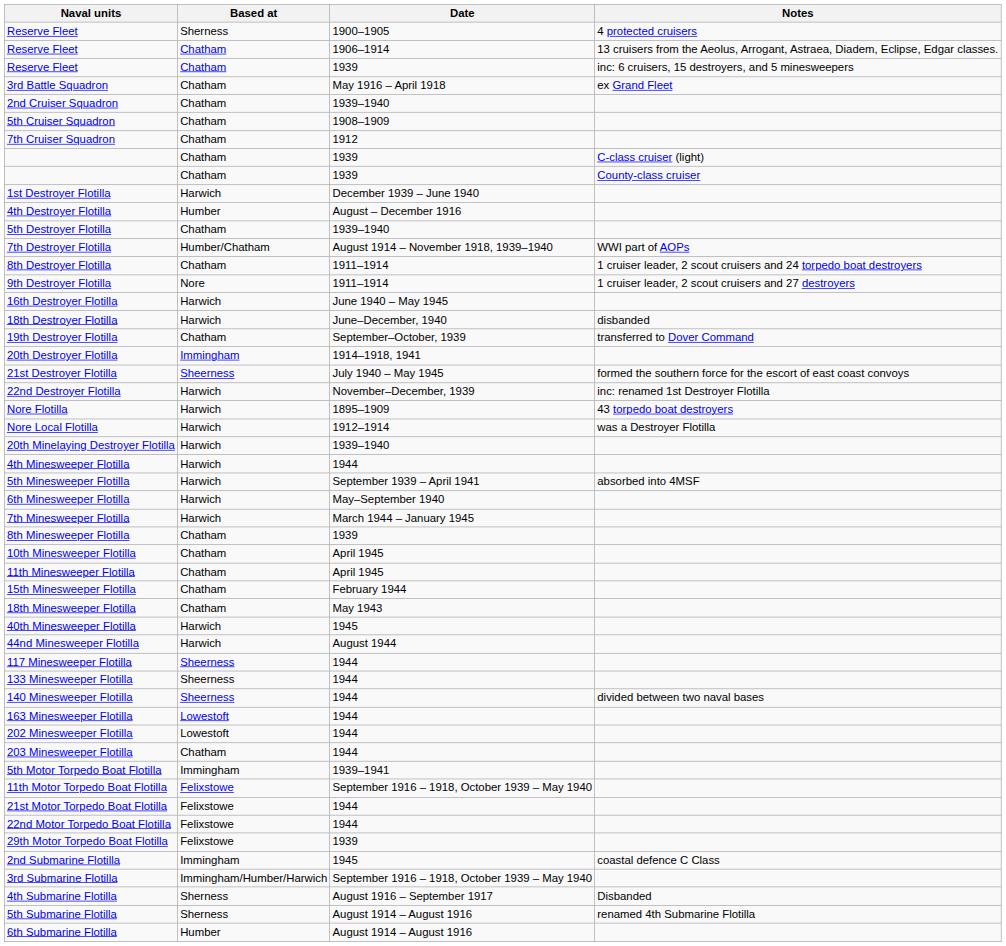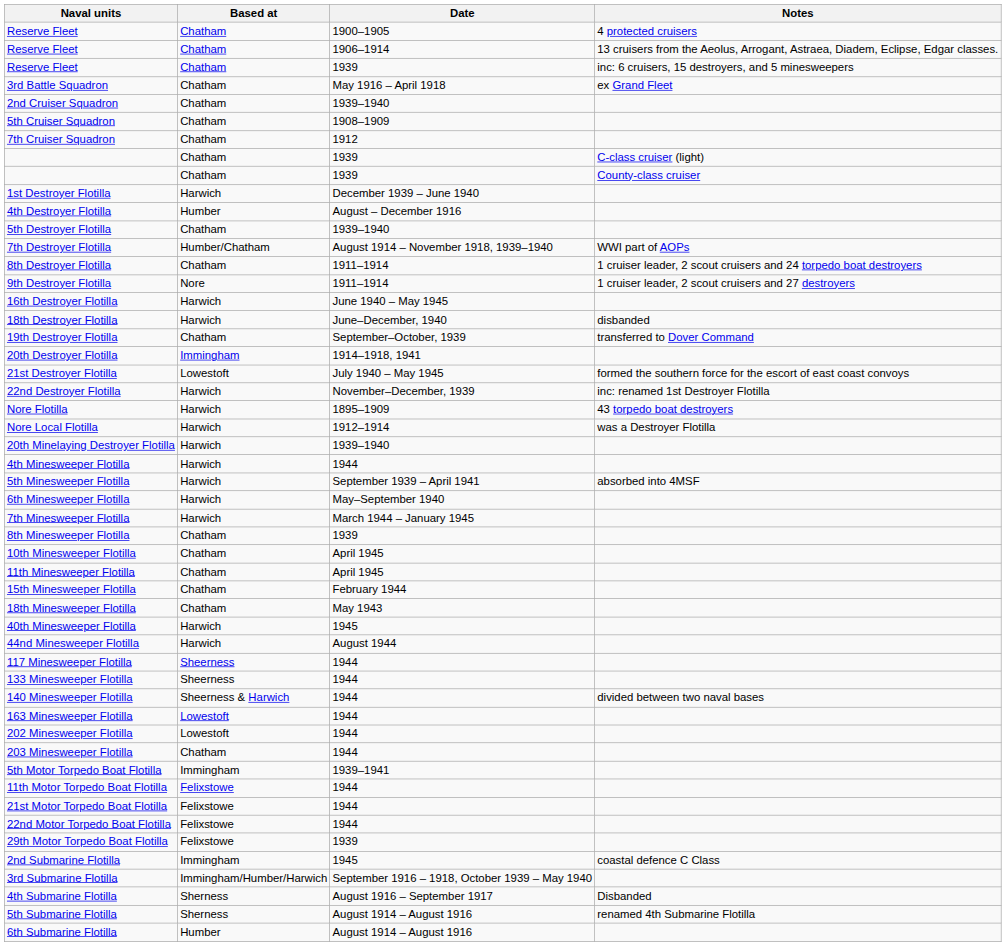 <table class="wikitable sortable">
 <tr>
 <th>Naval units</th>
 <th>Based at</th>
 <th>Date</th>
 <th>Notes</th>
 </tr>
 <tr>
 <td><a href='#'>Reserve Fleet</a></td>
-<td>Sherness</td>
+<td><a href='#'>Chatham</a></td>
 <td>1900–1905</td>
 <td>4 <a href='#'>protected cruisers</a></td>
 </tr>
 <tr>
 <td><a href='#'>Reserve Fleet</a></td>
 <td><a href='#'>Chatham</a></td>
 <td>1906–1914</td>
 <td>13 cruisers from the Aeolus, Arrogant, Astraea, Diadem, Eclipse, Edgar classes.</td>
 </tr>
 <tr>
 <td><a href='#'>Reserve Fleet</a></td>
 <td><a href='#'>Chatham</a></td>
 <td>1939</td>
 <td>inc: 6 cruisers, 15 destroyers, and 5 minesweepers</td>
 </tr>
 <tr>
 <td><a href='#'>3rd Battle Squadron</a></td>
 <td>Chatham</td>
 <td>May 1916 – April 1918</td>
 <td>ex <a href='#'>Grand Fleet</a></td>
 </tr>
 <tr>
 <td><a href='#'>2nd Cruiser Squadron</a></td>
 <td>Chatham</td>
 <td>1939–1940</td>
 <td></td>
 </tr>
 <tr>
 <td><a href='#'>5th Cruiser Squadron</a></td>
 <td>Chatham</td>
 <td>1908–1909</td>
 <td></td>
 </tr>
 <tr>
 <td><a href='#'>7th Cruiser Squadron</a></td>
 <td>Chatham</td>
 <td>1912</td>
 <td></td>
 </tr>
 <tr>
 <td></td>
 <td>Chatham</td>
 <td>1939</td>
 <td><a href='#'>C-class cruiser</a> (light)</td>
 </tr>
 <tr>
 <td></td>
 <td>Chatham</td>
 <td>1939</td>
 <td><a href='#'>County-class cruiser</a></td>
 </tr>
 <tr>
 <td><a href='#'>1st Destroyer Flotilla</a></td>
 <td>Harwich</td>
 <td>December 1939 – June 1940</td>
 <td></td>
 </tr>
 <tr>
 <td><a href='#'>4th Destroyer Flotilla</a></td>
 <td>Humber</td>
 <td>August – December 1916</td>
 <td></td>
 </tr>
 <tr>
 <td><a href='#'>5th Destroyer Flotilla</a></td>
 <td>Chatham</td>
 <td>1939–1940</td>
 <td></td>
 </tr>
 <tr>
 <td><a href='#'>7th Destroyer Flotilla</a></td>
 <td>Humber/Chatham</td>
 <td>August 1914 – November 1918, 1939–1940</td>
 <td>WWI part of <a href='#'>AOPs</a></td>
 </tr>
 <tr>
 <td><a href='#'>8th Destroyer Flotilla</a></td>
 <td>Chatham</td>
 <td>1911–1914</td>
 <td>1 cruiser leader, 2 scout cruisers and 24 <a href='#'>torpedo boat destroyers</a></td>
 </tr>
 <tr>
 <td><a href='#'>9th Destroyer Flotilla</a></td>
 <td>Nore</td>
 <td>1911–1914</td>
 <td>1 cruiser leader, 2 scout cruisers and 27 <a href='#'>destroyers</a></td>
 </tr>
 <tr>
 <td><a href='#'>16th Destroyer Flotilla</a></td>
 <td>Harwich</td>
 <td>June 1940 – May 1945</td>
 <td></td>
 </tr>
 <tr>
 <td><a href='#'>18th Destroyer Flotilla</a></td>
 <td>Harwich</td>
 <td>June–December, 1940</td>
 <td>disbanded</td>
 </tr>
 <tr>
 <td><a href='#'>19th Destroyer Flotilla</a></td>
 <td>Chatham</td>
 <td>September–October, 1939</td>
 <td>transferred to <a href='#'>Dover Command</a></td>
 </tr>
 <tr>
 <td><a href='#'>20th Destroyer Flotilla</a></td>
 <td><a href='#'>Immingham</a></td>
 <td>1914–1918, 1941</td>
 <td></td>
 </tr>
 <tr>
 <td><a href='#'>21st Destroyer Flotilla</a></td>
-<td><a href='#'>Sheerness</a></td>
+<td>Lowestoft</td>
 <td>July 1940 – May 1945</td>
 <td>formed the southern force for the escort of east coast convoys</td>
 </tr>
 <tr>
 <td><a href='#'>22nd Destroyer Flotilla</a></td>
 <td>Harwich</td>
 <td>November–December, 1939</td>
 <td>inc: renamed 1st Destroyer Flotilla</td>
 </tr>
 <tr>
 <td><a href='#'>Nore Flotilla</a></td>
 <td>Harwich</td>
 <td>1895–1909</td>
 <td>43 <a href='#'>torpedo boat destroyers</a></td>
 </tr>
 <tr>
 <td><a href='#'>Nore Local Flotilla</a></td>
 <td>Harwich</td>
 <td>1912–1914</td>
 <td>was a Destroyer Flotilla</td>
 </tr>
 <tr>
 <td><a href='#'>20th Minelaying Destroyer Flotilla</a></td>
 <td>Harwich</td>
 <td>1939–1940</td>
 <td></td>
 </tr>
 <tr>
 <td><a href='#'>4th Minesweeper Flotilla</a></td>
 <td>Harwich</td>
 <td>1944</td>
 <td></td>
 </tr>
 <tr>
 <td><a href='#'>5th Minesweeper Flotilla</a></td>
 <td>Harwich</td>
 <td>September 1939 – April 1941</td>
 <td>absorbed into 4MSF</td>
 </tr>
 <tr>
 <td><a href='#'>6th Minesweeper Flotilla</a></td>
 <td>Harwich</td>
 <td>May–September 1940</td>
 <td></td>
 </tr>
 <tr>
 <td><a href='#'>7th Minesweeper Flotilla</a></td>
 <td>Harwich</td>
 <td>March 1944 – January 1945</td>
 <td></td>
 </tr>
 <tr>
 <td><a href='#'>8th Minesweeper Flotilla</a></td>
 <td>Chatham</td>
 <td>1939</td>
 <td></td>
 </tr>
 <tr>
 <td><a href='#'>10th Minesweeper Flotilla</a></td>
 <td>Chatham</td>
 <td>April 1945</td>
 <td></td>
 </tr>
 <tr>
 <td><a href='#'>11th Minesweeper Flotilla</a></td>
 <td>Chatham</td>
 <td>April 1945</td>
 <td></td>
 </tr>
 <tr>
 <td><a href='#'>15th Minesweeper Flotilla</a></td>
 <td>Chatham</td>
 <td>February 1944</td>
 <td></td>
 </tr>
 <tr>
 <td><a href='#'>18th Minesweeper Flotilla</a></td>
 <td>Chatham</td>
 <td>May 1943</td>
 <td></td>
 </tr>
 <tr>
 <td><a href='#'>40th Minesweeper Flotilla</a></td>
 <td>Harwich</td>
 <td>1945</td>
 <td></td>
 </tr>
 <tr>
 <td><a href='#'>44nd Minesweeper Flotilla</a></td>
 <td>Harwich</td>
 <td>August 1944</td>
 <td></td>
 </tr>
 <tr>
 <td><a href='#'>117 Minesweeper Flotilla</a></td>
 <td><a href='#'>Sheerness</a></td>
 <td>1944</td>
 <td></td>
 </tr>
 <tr>
 <td><a href='#'>133 Minesweeper Flotilla</a></td>
 <td>Sheerness</td>
 <td>1944</td>
 <td></td>
 </tr>
 <tr>
 <td><a href='#'>140 Minesweeper Flotilla</a></td>
-<td><a href='#'>Sheerness</a></td>
+<td>Sheerness & <a href='#'>Harwich</a></td>
 <td>1944</td>
 <td>divided between two naval bases</td>
 </tr>
 <tr>
 <td><a href='#'>163 Minesweeper Flotilla</a></td>
 <td><a href='#'>Lowestoft</a></td>
 <td>1944</td>
 <td></td>
 </tr>
 <tr>
 <td><a href='#'>202 Minesweeper Flotilla</a></td>
 <td>Lowestoft</td>
 <td>1944</td>
 <td></td>
 </tr>
 <tr>
 <td><a href='#'>203 Minesweeper Flotilla</a></td>
 <td>Chatham</td>
 <td>1944</td>
 <td></td>
 </tr>
 <tr>
 <td><a href='#'>5th Motor Torpedo Boat Flotilla</a></td>
 <td>Immingham</td>
 <td>1939–1941</td>
 <td></td>
 </tr>
 <tr>
 <td><a href='#'>11th Motor Torpedo Boat Flotilla</a></td>
 <td><a href='#'>Felixstowe</a></td>
-<td>September 1916 – 1918, October 1939 – May 1940</td>
+<td>1944</td>
 <td></td>
 </tr>
 <tr>
 <td><a href='#'>21st Motor Torpedo Boat Flotilla</a></td>
 <td>Felixstowe</td>
 <td>1944</td>
 <td></td>
 </tr>
 <tr>
 <td><a href='#'>22nd Motor Torpedo Boat Flotilla</a></td>
 <td>Felixstowe</td>
 <td>1944</td>
 <td></td>
 </tr>
 <tr>
 <td><a href='#'>29th Motor Torpedo Boat Flotilla</a></td>
 <td>Felixstowe</td>
 <td>1939</td>
 <td></td>
 </tr>
 <tr>
 <td><a href='#'>2nd Submarine Flotilla</a></td>
 <td>Immingham</td>
 <td>1945</td>
 <td>coastal defence C Class</td>
 </tr>
 <tr>
 <td><a href='#'>3rd Submarine Flotilla</a></td>
 <td>Immingham/Humber/Harwich</td>
 <td>September 1916 – 1918, October 1939 – May 1940</td>
 <td></td>
 </tr>
 <tr>
 <td><a href='#'>4th Submarine Flotilla</a></td>
 <td>Sherness</td>
 <td>August 1916 – September 1917</td>
 <td>Disbanded</td>
 </tr>
 <tr>
 <td><a href='#'>5th Submarine Flotilla</a></td>
 <td>Sherness</td>
 <td>August 1914 – August 1916</td>
 <td>renamed 4th Submarine Flotilla</td>
 </tr>
 <tr>
 <td><a href='#'>6th Submarine Flotilla</a></td>
 <td>Humber</td>
 <td>August 1914 – August 1916</td>
 <td></td>
 </tr>
 </table>
